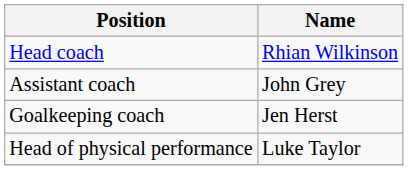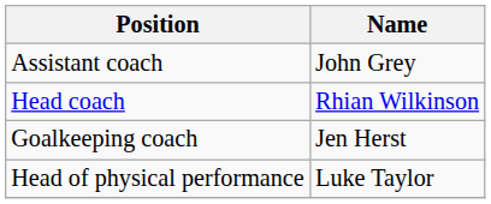 <table class="wikitable">
 <tr>
 <th>Position</th>
 <th>Name</th>
 </tr>
 <tr>
+<td>Assistant coach</td>
+<td> John Grey</td>
+</tr>
+<tr>
 <td><a href='#'>Head coach</a></td>
 <td> <a href='#'>Rhian Wilkinson</a></td>
-</tr>
-<tr>
-<td>Assistant coach</td>
-<td> John Grey</td>
 </tr>
 <tr>
 <td>Goalkeeping coach</td>
 <td> Jen Herst</td>
 </tr>
 <tr>
 <td>Head of physical performance</td>
 <td> Luke Taylor</td>
 </tr>
 <tr>
 </tr>
 </table>
